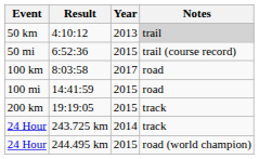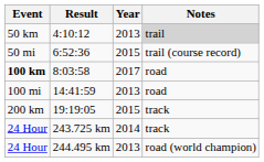 <table class="wikitable">
 <tr>
 <th>Event</th>
 <th>Result</th>
 <th>Year</th>
 <th>Notes</th>
 </tr>
 <tr>
 <td>50 km</td>
 <td>4:10:12</td>
 <td>2013</td>
 <td style="background: lightgrey;">trail</td>
 </tr>
 <tr>
 <td>50 mi</td>
 <td>6:52:36</td>
 <td>2015</td>
 <td>trail  (course record)</td>
 </tr>
 <tr>
-<td>100 km</td>
+<td><strong>100 km</strong></td>
 <td>8:03:58</td>
 <td>2017</td>
 <td>road</td>
 </tr>
 <tr>
 <td>100 mi</td>
 <td>14:41:59</td>
-<td>2015</td>
+<td>2013</td>
 <td>road</td>
 </tr>
 <tr>
 <td>200 km</td>
 <td>19:19:05</td>
 <td>2015</td>
 <td>track</td>
 </tr>
 <tr>
 <td><a href='#'>24 Hour</a></td>
 <td>243.725 km</td>
 <td>2014</td>
 <td>track</td>
 </tr>
 <tr>
 <td><a href='#'>24 Hour</a></td>
 <td>244.495 km</td>
-<td>2015</td>
+<td>2013</td>
 <td>road (world champion)</td>
 </tr>
 </table>
